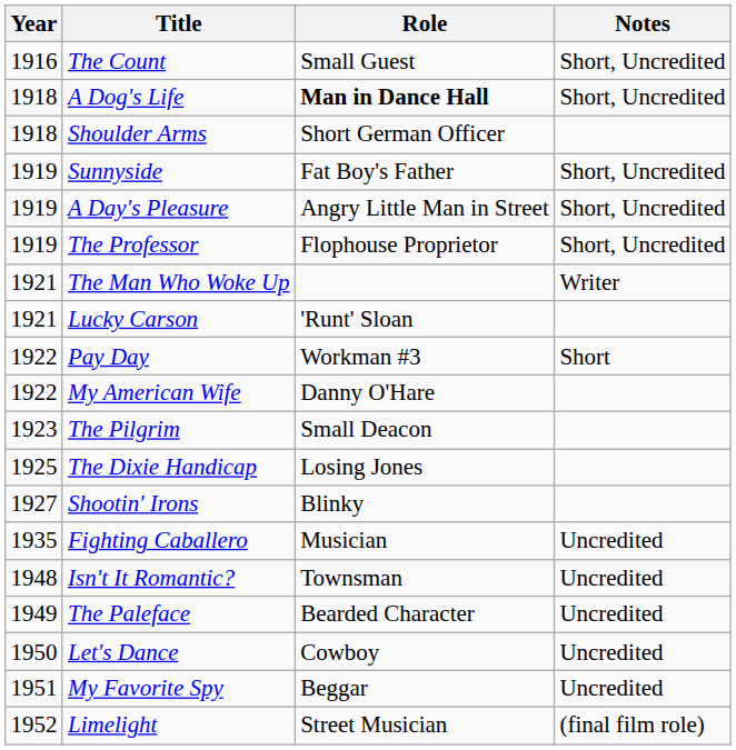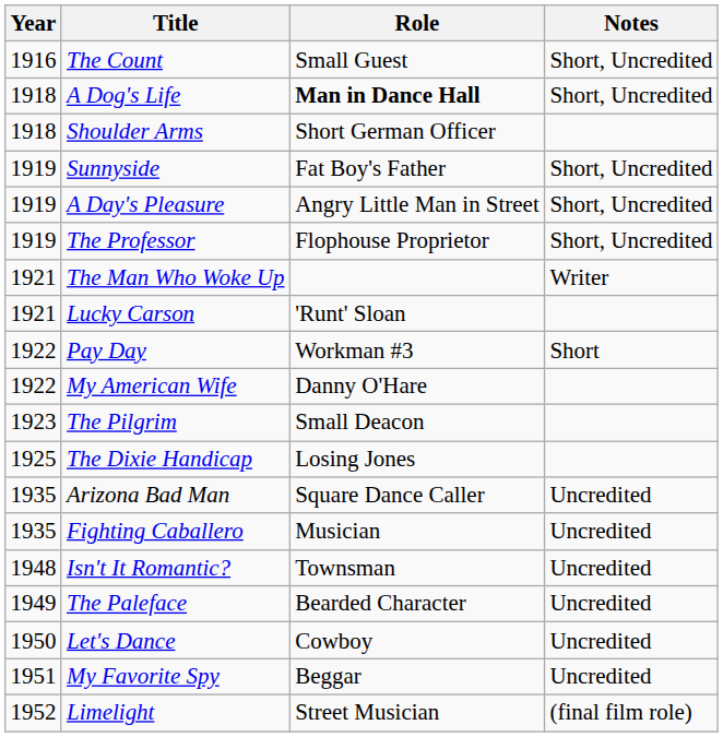 <table class="wikitable">
 <tr>
 <th>Year</th>
 <th>Title</th>
 <th>Role</th>
 <th>Notes</th>
 </tr>
 <tr>
 <td>1916</td>
 <td><em><a href='#'>The Count</a></em></td>
 <td>Small Guest</td>
 <td>Short, Uncredited</td>
 </tr>
 <tr>
 <td>1918</td>
 <td><em><a href='#'>A Dog's Life</a></em></td>
 <td><strong>Man in Dance Hall</strong></td>
 <td>Short, Uncredited</td>
 </tr>
 <tr>
 <td>1918</td>
 <td><em><a href='#'>Shoulder Arms</a></em></td>
 <td>Short German Officer</td>
 <td></td>
 </tr>
 <tr>
 <td>1919</td>
 <td><em><a href='#'>Sunnyside</a></em></td>
 <td>Fat Boy's Father</td>
 <td>Short, Uncredited</td>
 </tr>
 <tr>
 <td>1919</td>
 <td><em><a href='#'>A Day's Pleasure</a></em></td>
 <td>Angry Little Man in Street</td>
 <td>Short, Uncredited</td>
 </tr>
 <tr>
 <td>1919</td>
 <td><em><a href='#'>The Professor</a></em></td>
 <td>Flophouse Proprietor</td>
 <td>Short, Uncredited</td>
 </tr>
 <tr>
 <td>1921</td>
 <td><em><a href='#'>The Man Who Woke Up</a></em></td>
 <td></td>
 <td>Writer</td>
 </tr>
 <tr>
 <td>1921</td>
 <td><em><a href='#'>Lucky Carson</a></em></td>
 <td>'Runt' Sloan</td>
 <td></td>
 </tr>
 <tr>
 <td>1922</td>
 <td><em><a href='#'>Pay Day</a></em></td>
 <td>Workman #3</td>
 <td>Short</td>
 </tr>
 <tr>
 <td>1922</td>
 <td><em><a href='#'>My American Wife</a></em></td>
 <td>Danny O'Hare</td>
 <td></td>
 </tr>
 <tr>
 <td>1923</td>
 <td><em><a href='#'>The Pilgrim</a></em></td>
 <td>Small Deacon</td>
 <td></td>
 </tr>
 <tr>
 <td>1925</td>
 <td><em><a href='#'>The Dixie Handicap</a></em></td>
 <td>Losing Jones</td>
 <td></td>
 </tr>
 <tr>
-<td>1927</td>
-<td><em><a href='#'>Shootin' Irons</a></em></td>
-<td>Blinky</td>
-<td></td>
+<td>1935</td>
+<td><em>Arizona Bad Man</em></td>
+<td>Square Dance Caller</td>
+<td>Uncredited</td>
 </tr>
 <tr>
 <td>1935</td>
 <td><em><a href='#'>Fighting Caballero</a></em></td>
 <td>Musician</td>
 <td>Uncredited</td>
 </tr>
 <tr>
 <td>1948</td>
 <td><em><a href='#'>Isn't It Romantic?</a></em></td>
 <td>Townsman</td>
 <td>Uncredited</td>
 </tr>
 <tr>
 <td>1949</td>
 <td><em><a href='#'>The Paleface</a></em></td>
 <td>Bearded Character</td>
 <td>Uncredited</td>
 </tr>
 <tr>
 <td>1950</td>
 <td><em><a href='#'>Let's Dance</a></em></td>
 <td>Cowboy</td>
 <td>Uncredited</td>
 </tr>
 <tr>
 <td>1951</td>
 <td><em><a href='#'>My Favorite Spy</a></em></td>
 <td>Beggar</td>
 <td>Uncredited</td>
 </tr>
 <tr>
 <td>1952</td>
 <td><em><a href='#'>Limelight</a></em></td>
 <td>Street Musician</td>
 <td>(final film role)</td>
 </tr>
 </table>
